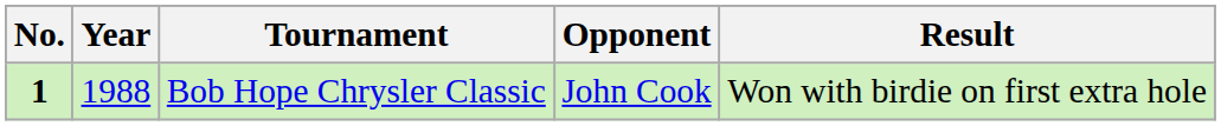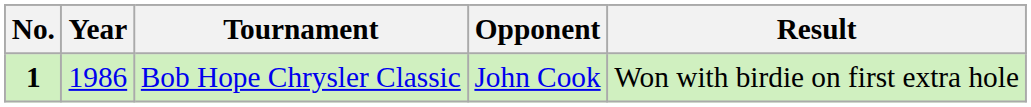 <table class="wikitable" style="font-size:95%;">
 <tr>
 <th>No.</th>
 <th>Year</th>
 <th>Tournament</th>
 <th>Opponent</th>
 <th>Result</th>
 </tr>
 <tr style="background:#D0F0C0;">
 <td align=center><strong>1</strong></td>
-<td><a href='#'>1988</a></td>
+<td><a href='#'>1986</a></td>
 <td><a href='#'>Bob Hope Chrysler Classic</a></td>
 <td> <a href='#'>John Cook</a></td>
 <td>Won with birdie on first extra hole</td>
 </tr>
 </table>
